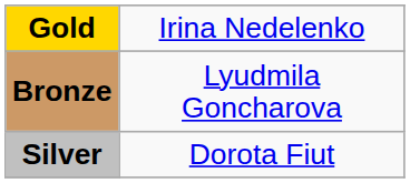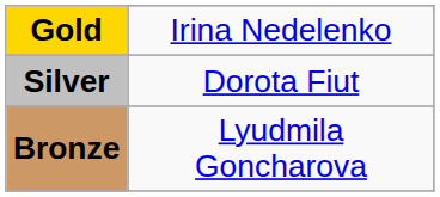 <table class="wikitable" style="text-align:center; " width="35%">
 <tr>
 <td bgcolor="gold"><strong>Gold</strong></td>
 <td><a href='#'>Irina Nedelenko</a><br>  <small><em></em></small></td>
 </tr>
 <tr>
+<td bgcolor="silver"><strong>Silver</strong></td>
+<td><a href='#'>Dorota Fiut</a><br>  <small><em></em></small></td>
+</tr>
+<tr>
 <td bgcolor="CC9966"><strong>Bronze</strong></td>
 <td><a href='#'>Lyudmila Goncharova</a><br>  <small><em></em></small></td>
 </tr>
-<tr>
-<td bgcolor="silver"><strong>Silver</strong></td>
-<td><a href='#'>Dorota Fiut</a><br>  <small><em></em></small></td>
-</tr>
 </table>
